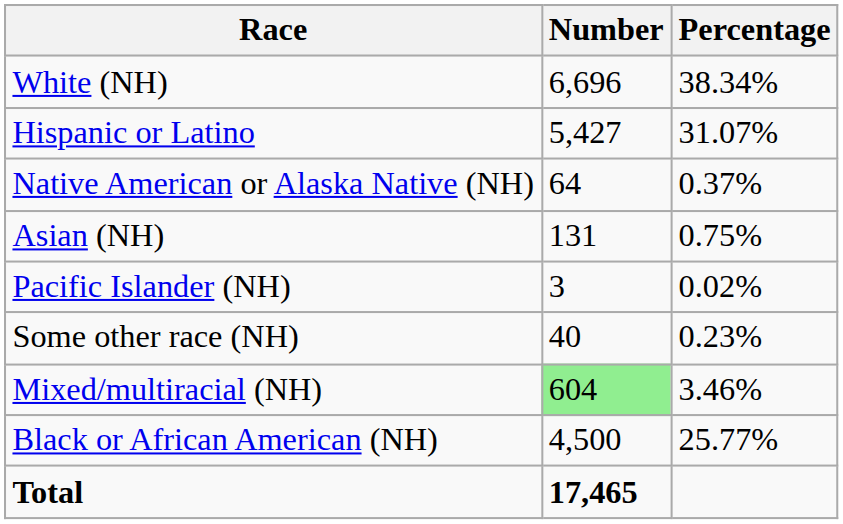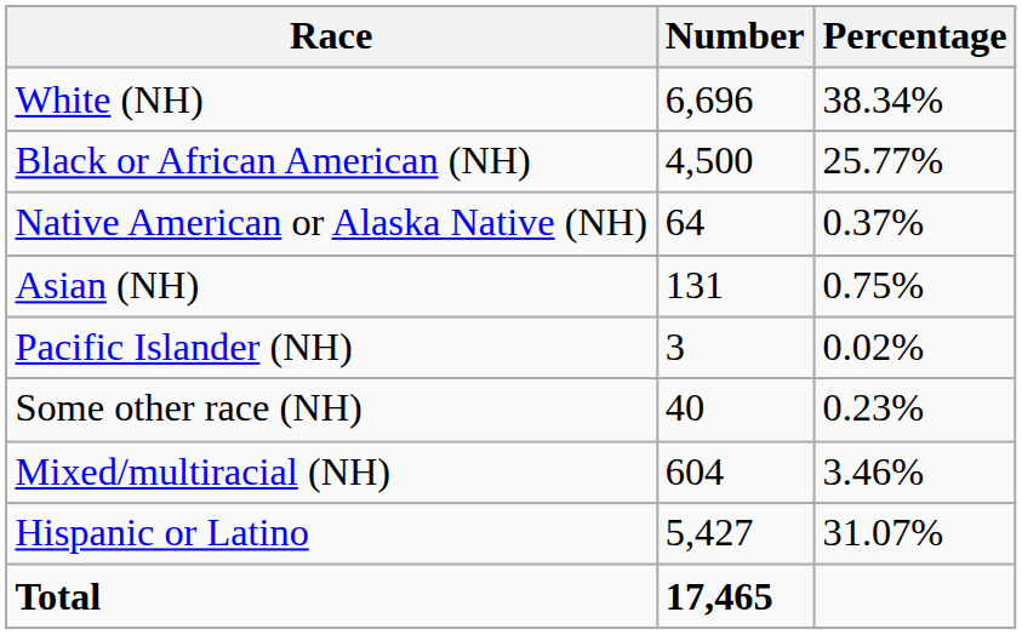 <table class="wikitable">
 <tr>
 <th>Race</th>
 <th>Number</th>
 <th>Percentage</th>
 </tr>
 <tr>
 <td><a href='#'>White</a> (NH)</td>
 <td>6,696</td>
 <td>38.34%</td>
 </tr>
 <tr>
-<td><a href='#'>Hispanic or Latino</a></td>
-<td>5,427</td>
-<td>31.07%</td>
+<td><a href='#'>Black or African American</a> (NH)</td>
+<td>4,500</td>
+<td>25.77%</td>
 </tr>
 <tr>
 <td><a href='#'>Native American</a> or <a href='#'>Alaska Native</a> (NH)</td>
 <td>64</td>
 <td>0.37%</td>
 </tr>
 <tr>
 <td><a href='#'>Asian</a> (NH)</td>
 <td>131</td>
 <td>0.75%</td>
 </tr>
 <tr>
 <td><a href='#'>Pacific Islander</a> (NH)</td>
 <td>3</td>
 <td>0.02%</td>
 </tr>
 <tr>
 <td>Some other race (NH)</td>
 <td>40</td>
 <td>0.23%</td>
 </tr>
 <tr>
 <td><a href='#'>Mixed/multiracial</a> (NH)</td>
-<td style="background: lightgreen;">604</td>
+<td>604</td>
 <td>3.46%</td>
 </tr>
 <tr>
-<td><a href='#'>Black or African American</a> (NH)</td>
-<td>4,500</td>
-<td>25.77%</td>
+<td><a href='#'>Hispanic or Latino</a></td>
+<td>5,427</td>
+<td>31.07%</td>
 </tr>
 <tr>
 <td><strong>Total</strong></td>
 <td><strong>17,465</strong></td>
 <td></td>
 </tr>
 </table>
